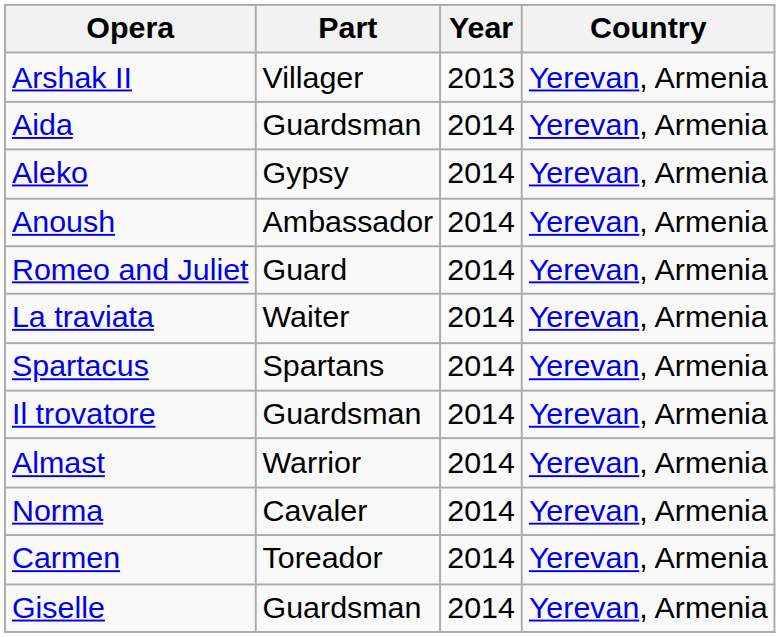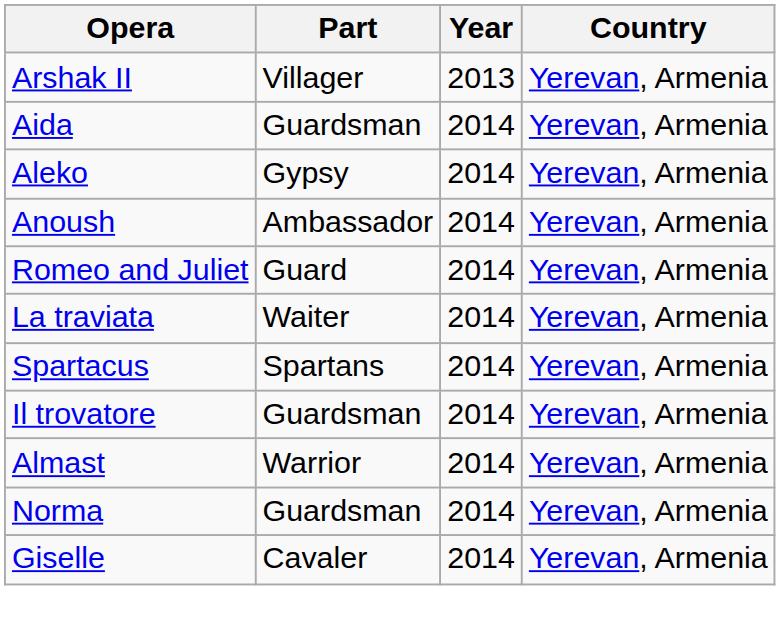 <table class="wikitable">
 <tr>
 <th>Opera</th>
 <th>Part</th>
 <th>Year</th>
 <th>Country</th>
 </tr>
 <tr>
 <td><a href='#'>Arshak II</a></td>
 <td>Villager</td>
 <td>2013</td>
 <td><a href='#'>Yerevan</a>, Armenia</td>
 </tr>
 <tr>
 <td><a href='#'>Aida</a></td>
 <td>Guardsman</td>
 <td>2014</td>
 <td><a href='#'>Yerevan</a>, Armenia</td>
 </tr>
 <tr>
 <td><a href='#'>Aleko</a></td>
 <td>Gypsy</td>
 <td>2014</td>
 <td><a href='#'>Yerevan</a>, Armenia</td>
 </tr>
 <tr>
 <td><a href='#'>Anoush</a></td>
 <td>Ambassador</td>
 <td>2014</td>
 <td><a href='#'>Yerevan</a>, Armenia</td>
 </tr>
 <tr>
 <td><a href='#'>Romeo and Juliet</a></td>
 <td>Guard</td>
 <td>2014</td>
 <td><a href='#'>Yerevan</a>, Armenia</td>
 </tr>
 <tr>
 <td><a href='#'>La traviata</a></td>
 <td>Waiter</td>
 <td>2014</td>
 <td><a href='#'>Yerevan</a>, Armenia</td>
 </tr>
 <tr>
 <td><a href='#'>Spartacus</a></td>
 <td>Spartans</td>
 <td>2014</td>
 <td><a href='#'>Yerevan</a>, Armenia</td>
 </tr>
 <tr>
 <td><a href='#'>Il trovatore</a></td>
 <td>Guardsman</td>
 <td>2014</td>
 <td><a href='#'>Yerevan</a>, Armenia</td>
 </tr>
 <tr>
 <td><a href='#'>Almast</a></td>
 <td>Warrior</td>
 <td>2014</td>
 <td><a href='#'>Yerevan</a>, Armenia</td>
 </tr>
 <tr>
 <td><a href='#'>Norma</a></td>
-<td>Cavaler</td>
-<td>2014</td>
-<td><a href='#'>Yerevan</a>, Armenia</td>
-</tr>
-<tr>
-<td><a href='#'>Carmen</a></td>
-<td>Toreador</td>
+<td>Guardsman</td>
 <td>2014</td>
 <td><a href='#'>Yerevan</a>, Armenia</td>
 </tr>
 <tr>
 <td><a href='#'>Giselle</a></td>
-<td>Guardsman</td>
+<td>Cavaler</td>
 <td>2014</td>
 <td><a href='#'>Yerevan</a>, Armenia</td>
 </tr>
 </table>
